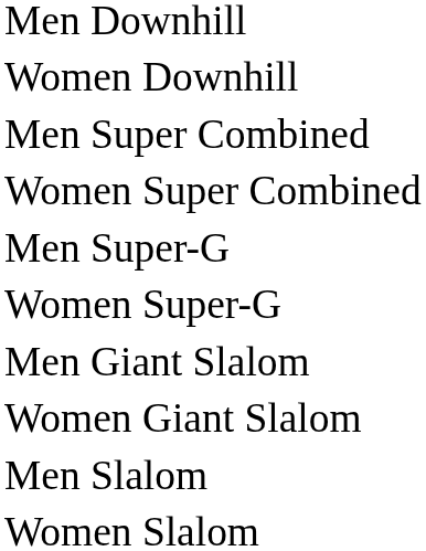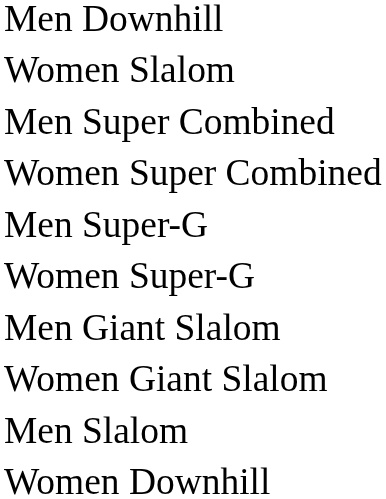 <table>
 <tr>
 <td>Men Downhill</td>
 <td></td>
 <td></td>
 <td></td>
 </tr>
 <tr>
-<td>Women Downhill</td>
+<td>Women Slalom</td>
 <td></td>
 <td></td>
 <td></td>
 </tr>
 <tr>
 <td>Men Super Combined</td>
 <td></td>
 <td></td>
 <td></td>
 </tr>
 <tr>
 <td>Women Super Combined</td>
 <td></td>
 <td></td>
 <td></td>
 </tr>
 <tr>
 <td>Men Super-G</td>
 <td></td>
 <td></td>
 <td></td>
 </tr>
 <tr>
 <td>Women Super-G</td>
 <td></td>
 <td></td>
 <td></td>
 </tr>
 <tr>
 <td>Men Giant Slalom</td>
 <td></td>
 <td></td>
 <td></td>
 </tr>
 <tr>
 <td>Women Giant Slalom</td>
 <td></td>
 <td></td>
 <td></td>
 </tr>
 <tr>
 <td>Men Slalom</td>
 <td></td>
 <td></td>
 <td></td>
 </tr>
 <tr>
-<td>Women Slalom</td>
+<td>Women Downhill</td>
 <td></td>
 <td></td>
 <td></td>
 </tr>
 </table>
